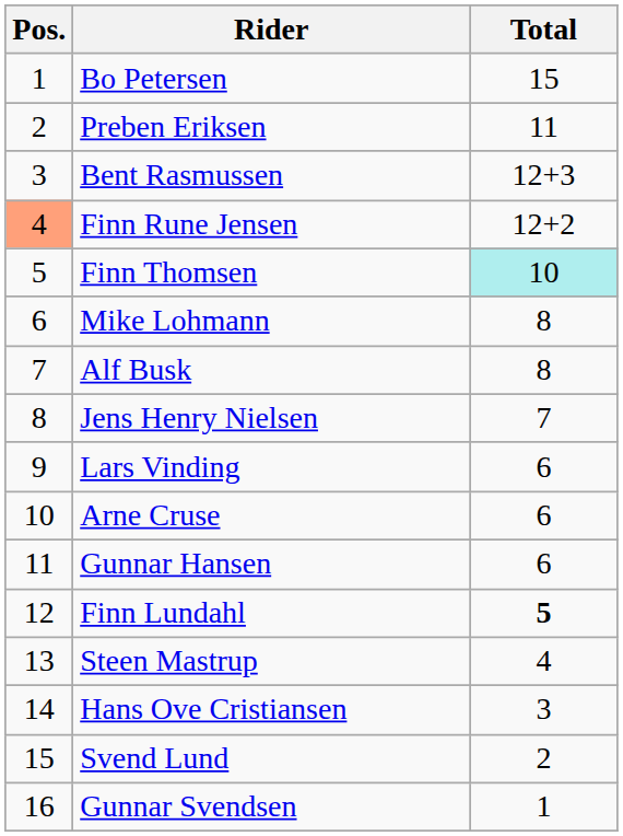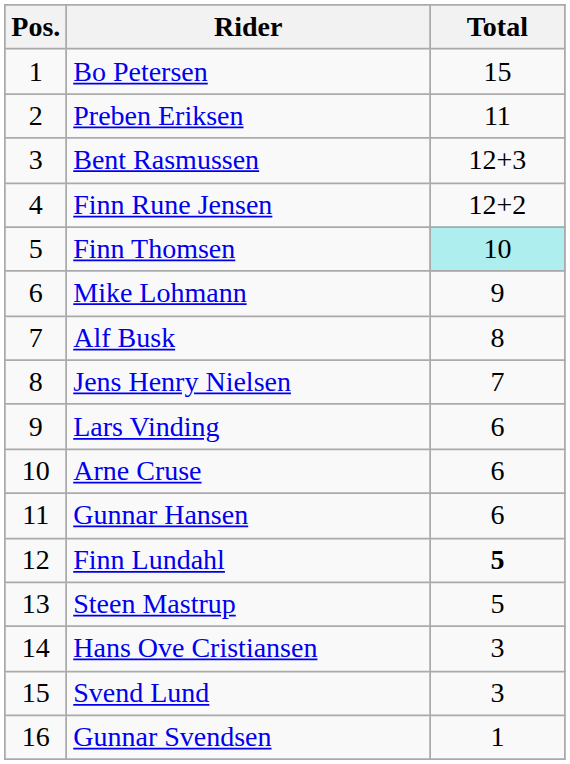 <table class=wikitable>
 <tr>
 <th width=25px>Pos.</th>
 <th width=200px>Rider</th>
 <th width=70px>Total</th>
 </tr>
 <tr align=center >
 <td>1</td>
 <td align=left><a href='#'>Bo Petersen</a></td>
 <td>15</td>
 </tr>
 <tr align=center >
 <td>2</td>
 <td align=left><a href='#'>Preben Eriksen</a></td>
 <td>11</td>
 </tr>
 <tr align=center >
 <td>3</td>
 <td align=left><a href='#'>Bent Rasmussen</a></td>
 <td>12+3</td>
 </tr>
 <tr align=center>
-<td style="background: lightsalmon;">4</td>
+<td>4</td>
 <td align=left><a href='#'>Finn Rune Jensen</a></td>
 <td>12+2</td>
 </tr>
 <tr align=center>
 <td>5</td>
 <td align=left><a href='#'>Finn Thomsen</a></td>
 <td style="background: paleturquoise;">10</td>
 </tr>
 <tr align=center>
 <td>6</td>
 <td align=left><a href='#'>Mike Lohmann</a></td>
-<td>8</td>
+<td>9</td>
 </tr>
 <tr align=center>
 <td>7</td>
 <td align=left><a href='#'>Alf Busk</a></td>
 <td>8</td>
 </tr>
 <tr align=center>
 <td>8</td>
 <td align=left><a href='#'>Jens Henry Nielsen</a></td>
 <td>7</td>
 </tr>
 <tr align=center>
 <td>9</td>
 <td align=left><a href='#'>Lars Vinding</a></td>
 <td>6</td>
 </tr>
 <tr align=center>
 <td>10</td>
 <td align=left><a href='#'>Arne Cruse</a></td>
 <td>6</td>
 </tr>
 <tr align=center>
 <td>11</td>
 <td align=left><a href='#'>Gunnar Hansen</a></td>
 <td>6</td>
 </tr>
 <tr align=center>
 <td>12</td>
 <td align=left><a href='#'>Finn Lundahl</a></td>
 <td><strong>5</strong></td>
 </tr>
 <tr align=center>
 <td>13</td>
 <td align=left><a href='#'>Steen Mastrup</a></td>
-<td>4</td>
+<td>5</td>
 </tr>
 <tr align=center>
 <td>14</td>
 <td align=left><a href='#'>Hans Ove Cristiansen</a></td>
 <td>3</td>
 </tr>
 <tr align=center>
 <td>15</td>
 <td align=left><a href='#'>Svend Lund</a></td>
-<td>2</td>
+<td>3</td>
 </tr>
 <tr align=center>
 <td>16</td>
 <td align=left><a href='#'>Gunnar Svendsen</a></td>
 <td>1</td>
 </tr>
 </table>
